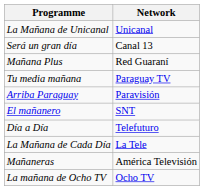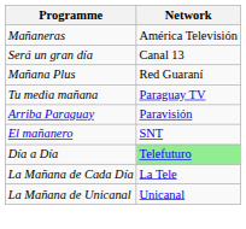 <table class="wikitable">
 <tr>
 <th>Programme</th>
 <th>Network</th>
 </tr>
 <tr>
-<td><em>La Mañana de Unicanal</em></td>
-<td><a href='#'>Unicanal</a></td>
+<td><em>Mañaneras</em></td>
+<td>América Televisión</td>
 </tr>
 <tr>
 <td><em>Será un gran día</em></td>
 <td>Canal 13</td>
 </tr>
 <tr>
 <td><em>Mañana Plus</em></td>
 <td>Red Guaraní</td>
 </tr>
 <tr>
 <td><em>Tu media mañana</em></td>
 <td><a href='#'>Paraguay TV</a></td>
 </tr>
 <tr>
 <td><em><a href='#'>Arriba Paraguay</a></em></td>
 <td><a href='#'>Paravisión</a></td>
 </tr>
 <tr>
 <td><em><a href='#'>El mañanero</a></em></td>
 <td><a href='#'>SNT</a></td>
 </tr>
 <tr>
 <td><em>Día a Día</em></td>
-<td><a href='#'>Telefuturo</a></td>
+<td style="background: lightgreen;"><a href='#'>Telefuturo</a></td>
 </tr>
 <tr>
 <td><em>La Mañana de Cada Día</em></td>
 <td><a href='#'>La Tele</a></td>
 </tr>
 <tr>
-<td><em>Mañaneras</em></td>
-<td>América Televisión</td>
-</tr>
-<tr>
-<td><em>La mañana de Ocho TV</em></td>
-<td><a href='#'>Ocho TV</a></td>
+<td><em>La Mañana de Unicanal</em></td>
+<td><a href='#'>Unicanal</a></td>
 </tr>
 </table>
